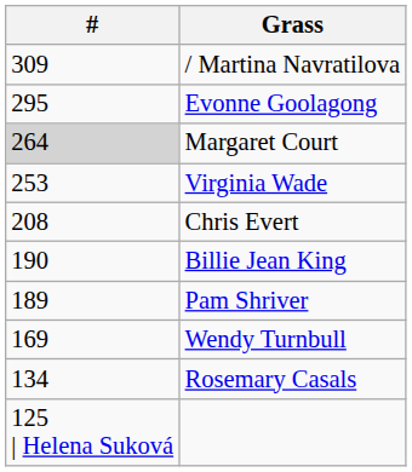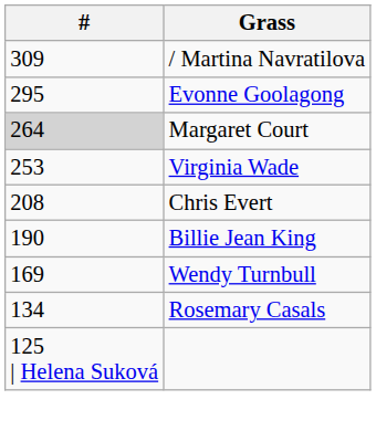 <table class="wikitable">
 <tr>
 <th>#</th>
 <th>Grass</th>
 </tr>
 <tr>
 <td>309</td>
 <td>/ Martina Navratilova</td>
 </tr>
 <tr>
 <td>295</td>
 <td> <a href='#'>Evonne Goolagong</a></td>
 </tr>
 <tr>
 <td style="background: lightgrey;">264</td>
 <td> Margaret Court</td>
 </tr>
 <tr>
 <td>253</td>
 <td> <a href='#'>Virginia Wade</a></td>
 </tr>
 <tr>
 <td>208</td>
 <td> Chris Evert</td>
 </tr>
 <tr>
 <td>190</td>
 <td> <a href='#'>Billie Jean King</a></td>
 </tr>
 <tr>
-<td>189</td>
-<td> <a href='#'>Pam Shriver</a></td>
-</tr>
-<tr>
 <td>169</td>
 <td> <a href='#'>Wendy Turnbull</a></td>
 </tr>
 <tr>
 <td>134</td>
 <td> <a href='#'>Rosemary Casals</a></td>
 </tr>
 <tr>
 <td>125<br>| <a href='#'>Helena Suková</a></td>
 </tr>
 </table>
